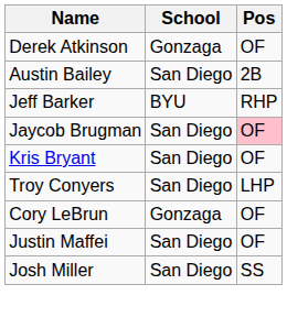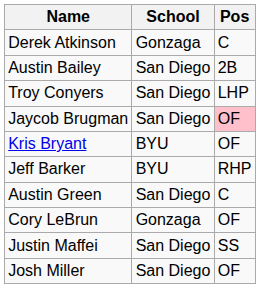 <table class=wikitable>
 <tr>
 <th>Name</th>
 <th>School</th>
 <th>Pos</th>
 </tr>
 <tr>
 <td>Derek Atkinson</td>
 <td>Gonzaga</td>
-<td>OF</td>
+<td>C</td>
 </tr>
 <tr>
 <td>Austin Bailey</td>
 <td>San Diego</td>
 <td>2B</td>
 </tr>
 <tr>
-<td>Jeff Barker</td>
-<td>BYU</td>
-<td>RHP</td>
+<td>Troy Conyers</td>
+<td>San Diego</td>
+<td>LHP</td>
 </tr>
 <tr>
 <td>Jaycob Brugman</td>
 <td>San Diego</td>
 <td style="background: pink;">OF</td>
 </tr>
 <tr>
 <td><a href='#'>Kris Bryant</a></td>
-<td>San Diego</td>
+<td>BYU</td>
 <td>OF</td>
 </tr>
 <tr>
-<td>Troy Conyers</td>
+<td>Jeff Barker</td>
+<td>BYU</td>
+<td>RHP</td>
+</tr>
+<tr>
+<td>Austin Green</td>
 <td>San Diego</td>
-<td>LHP</td>
+<td>C</td>
 </tr>
 <tr>
 <td>Cory LeBrun</td>
 <td>Gonzaga</td>
 <td>OF</td>
 </tr>
 <tr>
 <td>Justin Maffei</td>
 <td>San Diego</td>
-<td>OF</td>
+<td>SS</td>
 </tr>
 <tr>
 <td>Josh Miller</td>
 <td>San Diego</td>
-<td>SS</td>
+<td>OF</td>
 </tr>
 </table>
